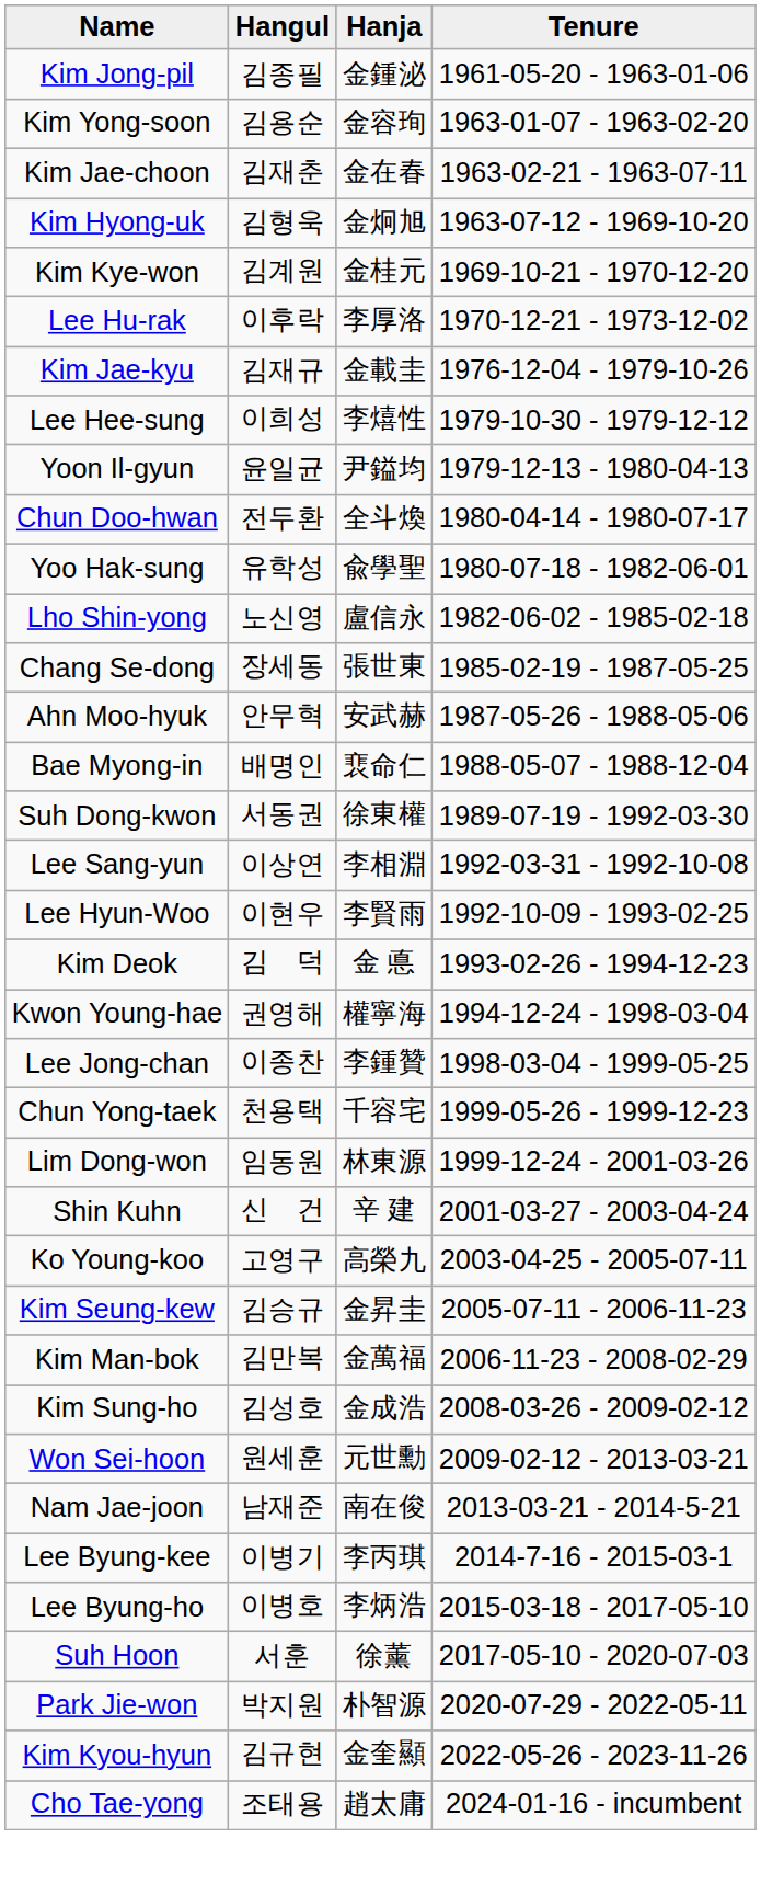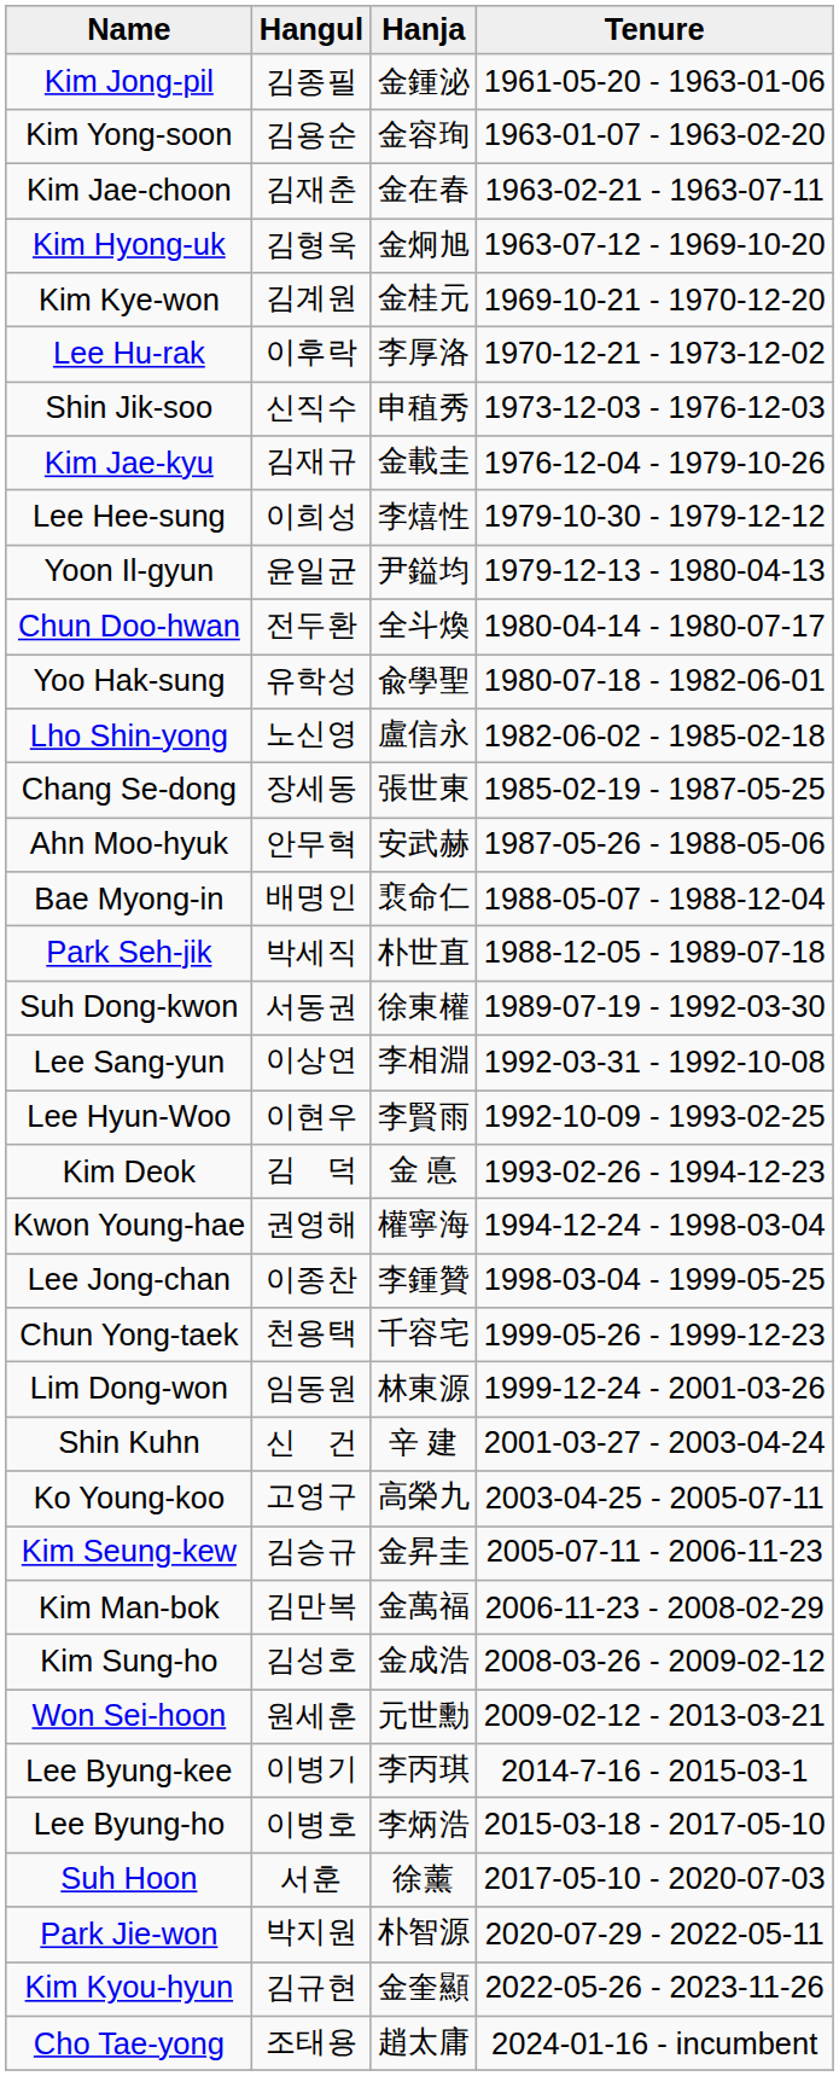 <table class="wikitable" style="text-align:center">
 <tr>
 <th style="background:#efefef;">Name</th>
 <th style="background:#efefef;">Hangul</th>
 <th style="background:#efefef;">Hanja</th>
 <th style="background:#efefef;">Tenure</th>
 </tr>
 <tr>
 <td><a href='#'>Kim Jong-pil</a></td>
 <td>김종필</td>
 <td>金鍾泌</td>
 <td>1961-05-20 - 1963-01-06</td>
 </tr>
 <tr>
 <td>Kim Yong-soon</td>
 <td>김용순</td>
 <td>金容珣</td>
 <td>1963-01-07 - 1963-02-20</td>
 </tr>
 <tr>
 <td>Kim Jae-choon</td>
 <td>김재춘</td>
 <td>金在春</td>
 <td>1963-02-21 - 1963-07-11</td>
 </tr>
 <tr>
 <td><a href='#'>Kim Hyong-uk</a></td>
 <td>김형욱</td>
 <td>金炯旭</td>
 <td>1963-07-12 - 1969-10-20</td>
 </tr>
 <tr>
 <td>Kim Kye-won</td>
 <td>김계원</td>
 <td>金桂元</td>
 <td>1969-10-21 - 1970-12-20</td>
 </tr>
 <tr>
 <td><a href='#'>Lee Hu-rak</a></td>
 <td>이후락</td>
 <td>李厚洛</td>
 <td>1970-12-21 - 1973-12-02</td>
+</tr>
+<tr>
+<td>Shin Jik-soo</td>
+<td>신직수</td>
+<td>申稙秀</td>
+<td>1973-12-03 - 1976-12-03</td>
 </tr>
 <tr>
 <td><a href='#'>Kim Jae-kyu</a></td>
 <td>김재규</td>
 <td>金載圭</td>
 <td>1976-12-04 - 1979-10-26</td>
 </tr>
 <tr>
 <td>Lee Hee-sung</td>
 <td>이희성</td>
 <td>李熺性</td>
 <td>1979-10-30 - 1979-12-12</td>
 </tr>
 <tr>
 <td>Yoon Il-gyun</td>
 <td>윤일균</td>
 <td>尹鎰均</td>
 <td>1979-12-13 - 1980-04-13</td>
 </tr>
 <tr>
 <td><a href='#'>Chun Doo-hwan</a></td>
 <td>전두환</td>
 <td>全斗煥</td>
 <td>1980-04-14 - 1980-07-17</td>
 </tr>
 <tr>
 <td>Yoo Hak-sung</td>
 <td>유학성</td>
 <td>兪學聖</td>
 <td>1980-07-18 - 1982-06-01</td>
 </tr>
 <tr>
 <td><a href='#'>Lho Shin-yong</a></td>
 <td>노신영</td>
 <td>盧信永</td>
 <td>1982-06-02 - 1985-02-18</td>
 </tr>
 <tr>
 <td>Chang Se-dong</td>
 <td>장세동</td>
 <td>張世東</td>
 <td>1985-02-19 - 1987-05-25</td>
 </tr>
 <tr>
 <td>Ahn Moo-hyuk</td>
 <td>안무혁</td>
 <td>安武赫</td>
 <td>1987-05-26 - 1988-05-06</td>
 </tr>
 <tr>
 <td>Bae Myong-in</td>
 <td>배명인</td>
 <td>裵命仁</td>
 <td>1988-05-07 - 1988-12-04</td>
+</tr>
+<tr>
+<td><a href='#'>Park Seh-jik</a></td>
+<td>박세직</td>
+<td>朴世直</td>
+<td>1988-12-05 - 1989-07-18</td>
 </tr>
 <tr>
 <td>Suh Dong-kwon</td>
 <td>서동권</td>
 <td>徐東權</td>
 <td>1989-07-19 - 1992-03-30</td>
 </tr>
 <tr>
 <td>Lee Sang-yun</td>
 <td>이상연</td>
 <td>李相淵</td>
 <td>1992-03-31 - 1992-10-08</td>
 </tr>
 <tr>
 <td>Lee Hyun-Woo</td>
 <td>이현우</td>
 <td>李賢雨</td>
 <td>1992-10-09 - 1993-02-25</td>
 </tr>
 <tr>
 <td>Kim Deok</td>
 <td>김　덕</td>
 <td>金  悳</td>
 <td>1993-02-26 - 1994-12-23</td>
 </tr>
 <tr>
 <td>Kwon Young-hae</td>
 <td>권영해</td>
 <td>權寧海</td>
 <td>1994-12-24 - 1998-03-04</td>
 </tr>
 <tr>
 <td>Lee Jong-chan</td>
 <td>이종찬</td>
 <td>李鍾贊</td>
 <td>1998-03-04  - 1999-05-25</td>
 </tr>
 <tr>
 <td>Chun Yong-taek</td>
 <td>천용택</td>
 <td>千容宅</td>
 <td>1999-05-26 - 1999-12-23</td>
 </tr>
 <tr>
 <td>Lim Dong-won</td>
 <td>임동원</td>
 <td>林東源</td>
 <td>1999-12-24 - 2001-03-26</td>
 </tr>
 <tr>
 <td>Shin Kuhn</td>
 <td>신　건</td>
 <td>辛  建</td>
 <td>2001-03-27 - 2003-04-24</td>
 </tr>
 <tr>
 <td>Ko Young-koo</td>
 <td>고영구</td>
 <td>高榮九</td>
 <td>2003-04-25 - 2005-07-11</td>
 </tr>
 <tr>
 <td><a href='#'>Kim Seung-kew</a></td>
 <td>김승규</td>
 <td>金昇圭</td>
 <td>2005-07-11 - 2006-11-23</td>
 </tr>
 <tr>
 <td>Kim Man-bok</td>
 <td>김만복</td>
 <td>金萬福</td>
 <td>2006-11-23 - 2008-02-29</td>
 </tr>
 <tr>
 <td>Kim Sung-ho</td>
 <td>김성호</td>
 <td>金成浩</td>
 <td>2008-03-26 - 2009-02-12</td>
 </tr>
 <tr>
 <td><a href='#'>Won Sei-hoon</a></td>
 <td>원세훈</td>
 <td>元世勳</td>
 <td>2009-02-12 - 2013-03-21</td>
 </tr>
 <tr>
-<td>Nam Jae-joon</td>
-<td>남재준</td>
-<td>南在俊</td>
-<td>2013-03-21 - 2014-5-21</td>
-</tr>
-<tr>
 <td>Lee Byung-kee</td>
 <td>이병기</td>
 <td>李丙琪</td>
 <td>2014-7-16 - 2015-03-1</td>
 </tr>
 <tr>
 <td>Lee Byung-ho</td>
 <td>이병호</td>
 <td>李炳浩</td>
 <td>2015-03-18 - 2017-05-10</td>
 </tr>
 <tr>
 <td><a href='#'>Suh Hoon</a></td>
 <td>서훈</td>
 <td>徐薰</td>
 <td>2017-05-10 - 2020-07-03</td>
 </tr>
 <tr>
 <td><a href='#'>Park Jie-won</a></td>
 <td>박지원</td>
 <td>朴智源</td>
 <td>2020-07-29 - 2022-05-11</td>
 </tr>
 <tr>
 <td><a href='#'>Kim Kyou-hyun</a></td>
 <td>김규현</td>
 <td>金奎顯</td>
 <td>2022-05-26 - 2023-11-26</td>
 </tr>
 <tr>
 <td><a href='#'>Cho Tae-yong</a></td>
 <td>조태용</td>
 <td>趙太庸</td>
 <td>2024-01-16 - incumbent</td>
 </tr>
 </table>
